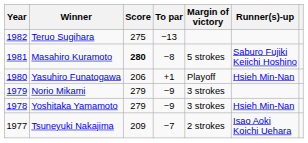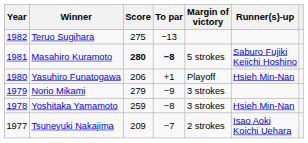 <table class=wikitable style="font-size:95%">
 <tr>
 <th>Year</th>
 <th>Winner</th>
 <th>Score</th>
 <th>To par</th>
 <th>Margin of<br>victory</th>
 <th>Runner(s)-up</th>
 <th></th>
 </tr>
 <tr>
 <td><a href='#'>1982</a></td>
 <td> <a href='#'>Teruo Sugihara</a></td>
 <td align=center>275</td>
 <td align=center>−13</td>
 <td></td>
 <td></td>
 <td></td>
 </tr>
 <tr>
 <td><a href='#'>1981</a></td>
 <td> <a href='#'>Masahiro Kuramoto</a></td>
 <td align=center><strong>280</strong></td>
-<td align=center>−8</td>
+<td align=center><strong>−8</strong></td>
 <td>5 strokes</td>
 <td> <a href='#'>Saburo Fujiki</a><br> <a href='#'>Keiichi Hoshino</a></td>
 <td></td>
 </tr>
 <tr>
 <td><a href='#'>1980</a></td>
 <td> <a href='#'>Yasuhiro Funatogawa</a></td>
 <td align=center>206</td>
 <td align=center>+1</td>
 <td>Playoff</td>
 <td> <a href='#'>Hsieh Min-Nan</a></td>
 <td></td>
 </tr>
 <tr>
 <td><a href='#'>1979</a></td>
 <td> <a href='#'>Norio Mikami</a></td>
 <td align=center>279</td>
 <td align=center>−9</td>
 <td>3 strokes</td>
 <td></td>
 <td></td>
 </tr>
 <tr>
 <td><a href='#'>1978</a></td>
 <td> <a href='#'>Yoshitaka Yamamoto</a></td>
-<td align=center>279</td>
-<td align=center>−9</td>
+<td align=center>259</td>
+<td align=center>−8</td>
 <td>3 strokes</td>
 <td> <a href='#'>Hsieh Min-Nan</a></td>
 <td></td>
 </tr>
 <tr>
 <td>1977</td>
 <td> <a href='#'>Tsuneyuki Nakajima</a></td>
 <td align=center>209</td>
 <td align=center>−7</td>
 <td>2 strokes</td>
 <td> <a href='#'>Isao Aoki</a><br> <a href='#'>Koichi Uehara</a></td>
 <td></td>
 </tr>
 </table>
